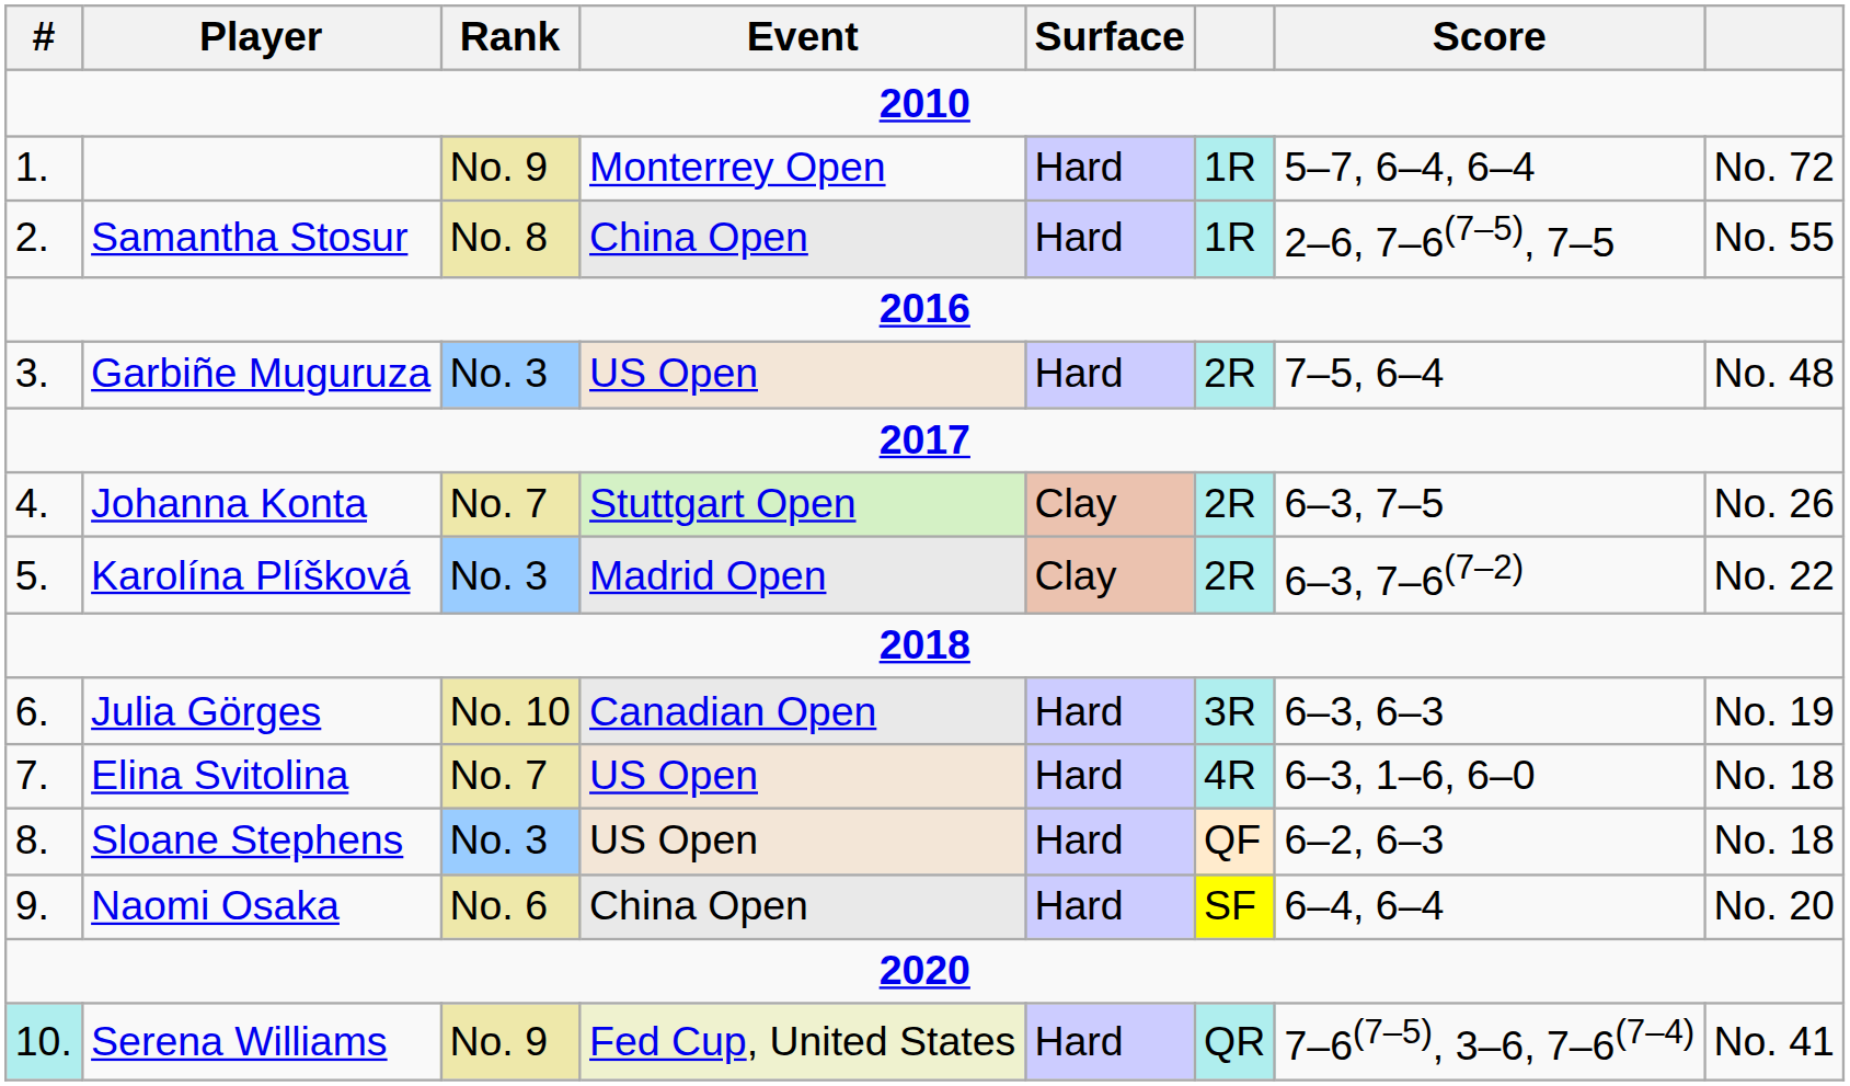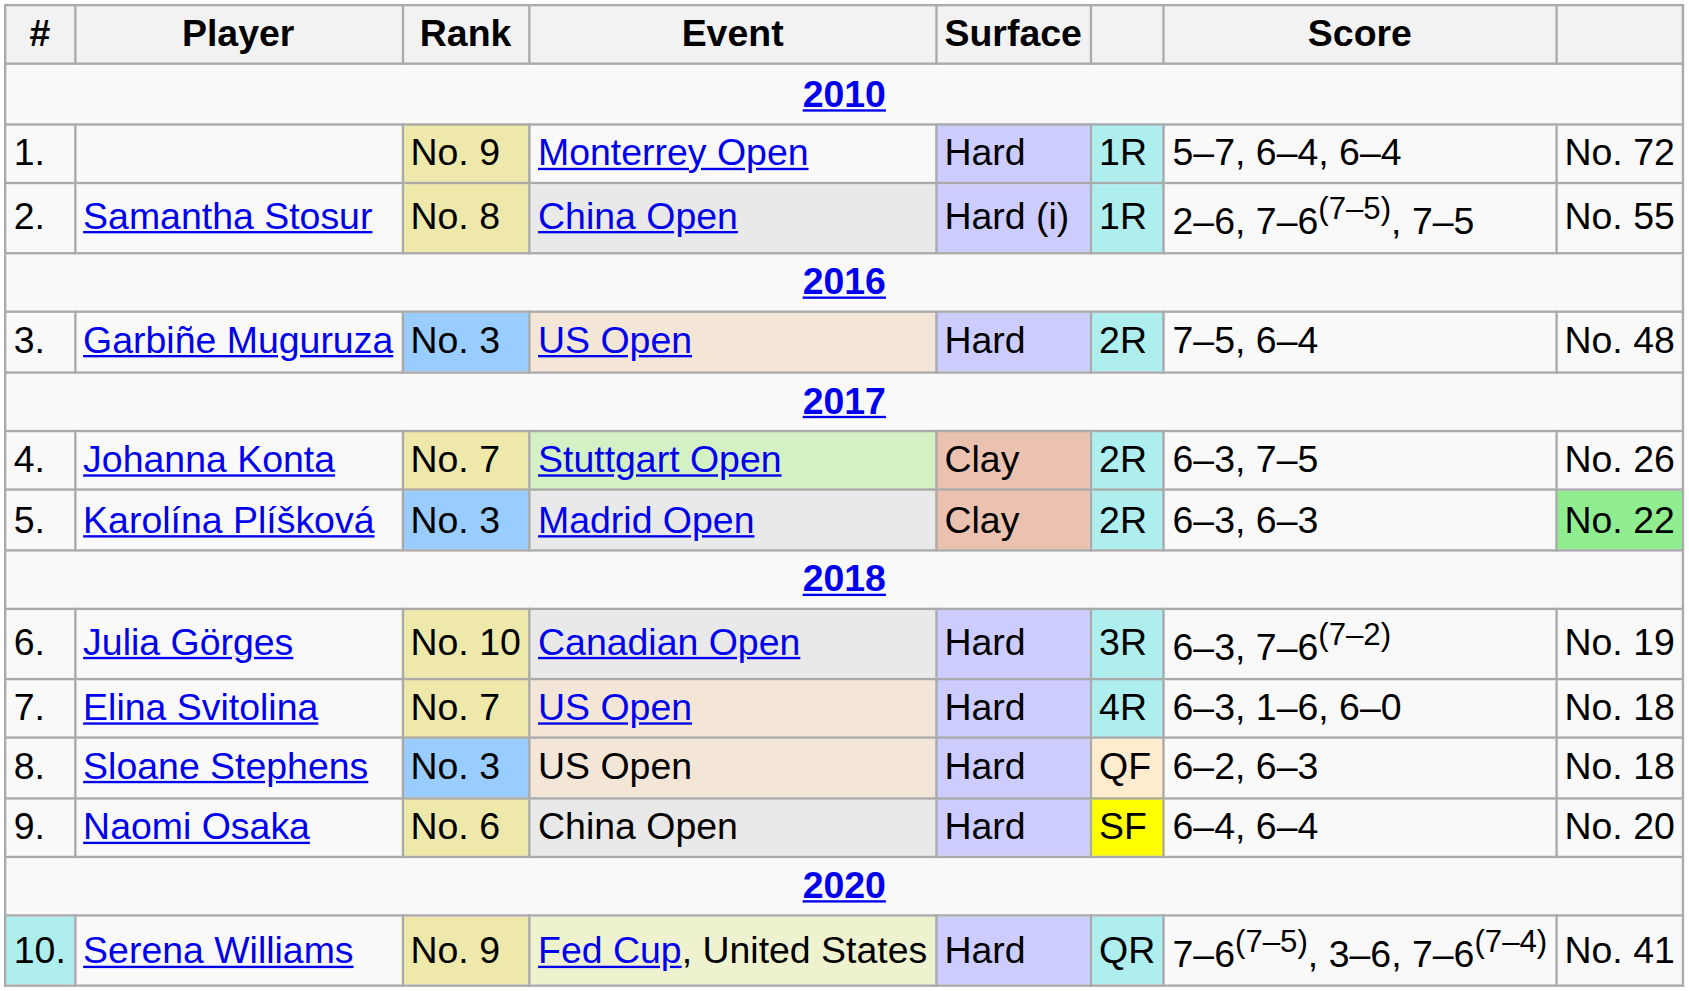 <table class="wikitable sortable">
 <tr>
 <th>#</th>
 <th>Player</th>
 <th>Rank</th>
 <th>Event</th>
 <th>Surface</th>
 <th></th>
 <th>Score</th>
 <th></th>
 </tr>
 <tr>
 <td colspan=8 style=text-align:center><strong><a href='#'>2010</a></strong></td>
 </tr>
 <tr>
 <td>1.</td>
 <td></td>
 <td bgcolor=EEE8AA>No. 9</td>
 <td bgcolor=><a href='#'>Monterrey Open</a></td>
 <td bgcolor=CCCCFF>Hard</td>
 <td bgcolor=afeeee>1R</td>
 <td>5–7, 6–4, 6–4</td>
 <td>No. 72</td>
 </tr>
 <tr>
 <td>2.</td>
 <td> <a href='#'>Samantha Stosur</a></td>
 <td bgcolor=EEE8AA>No. 8</td>
 <td bgcolor=e9e9e9><a href='#'>China Open</a></td>
-<td bgcolor=CCCCFF>Hard</td>
+<td bgcolor=ccccff>Hard (i)</td>
 <td bgcolor=afeeee>1R</td>
 <td>2–6, 7–6<sup>(7–5)</sup>, 7–5</td>
 <td>No. 55</td>
 </tr>
 <tr>
 <td colspan=8 style=text-align:center><strong><a href='#'>2016</a></strong></td>
 </tr>
 <tr>
 <td>3.</td>
 <td> <a href='#'>Garbiñe Muguruza</a></td>
 <td bgcolor=99ccff>No. 3</td>
 <td bgcolor=f3e6d7><a href='#'>US Open</a></td>
 <td bgcolor=CCCCFF>Hard</td>
 <td bgcolor=afeeee>2R</td>
 <td>7–5, 6–4</td>
 <td>No. 48</td>
 </tr>
 <tr>
 <td colspan=8 style=text-align:center><strong><a href='#'>2017</a></strong></td>
 </tr>
 <tr>
 <td>4.</td>
 <td> <a href='#'>Johanna Konta</a></td>
 <td bgcolor=EEE8AA>No. 7</td>
 <td bgcolor=#d4f1c5><a href='#'>Stuttgart Open</a></td>
 <td bgcolor=#EBC2AF>Clay</td>
 <td bgcolor=afeeee>2R</td>
 <td>6–3, 7–5</td>
 <td>No. 26</td>
 </tr>
 <tr>
 <td>5.</td>
 <td> <a href='#'>Karolína Plíšková</a></td>
 <td bgcolor=99ccff>No. 3</td>
 <td bgcolor=e9e9e9><a href='#'>Madrid Open</a></td>
 <td bgcolor=EBC2AF>Clay</td>
 <td bgcolor=afeeee>2R</td>
-<td>6–3, 7–6<sup>(7–2)</sup></td>
-<td>No. 22</td>
+<td>6–3, 6–3</td>
+<td style="background: lightgreen;">No. 22</td>
 </tr>
 <tr>
 <td colspan=8 style=text-align:center><strong><a href='#'>2018</a></strong></td>
 </tr>
 <tr>
 <td>6.</td>
 <td> <a href='#'>Julia Görges</a></td>
 <td bgcolor=EEE8AA>No. 10</td>
 <td bgcolor=e9e9e9><a href='#'>Canadian Open</a></td>
 <td bgcolor=CCCCFF>Hard</td>
 <td bgcolor=afeeee>3R</td>
-<td>6–3, 6–3</td>
+<td>6–3, 7–6<sup>(7–2)</sup></td>
 <td>No. 19</td>
 </tr>
 <tr>
 <td>7.</td>
 <td> <a href='#'>Elina Svitolina</a></td>
 <td bgcolor=EEE8AA>No. 7</td>
 <td bgcolor=f3e6d7><a href='#'>US Open</a></td>
 <td bgcolor=CCCCFF>Hard</td>
 <td bgcolor=afeeee>4R</td>
 <td>6–3, 1–6, 6–0</td>
 <td>No. 18</td>
 </tr>
 <tr>
 <td>8.</td>
 <td> <a href='#'>Sloane Stephens</a></td>
 <td bgcolor=99CCFF>No. 3</td>
 <td bgcolor=f3e6d7>US Open</td>
 <td bgcolor=CCCCFF>Hard</td>
 <td bgcolor=ffebcd>QF</td>
 <td>6–2, 6–3</td>
 <td>No. 18</td>
 </tr>
 <tr>
 <td>9.</td>
 <td> <a href='#'>Naomi Osaka</a></td>
 <td bgcolor=EEE8AA>No. 6</td>
 <td bgcolor=e9e9e9>China Open</td>
 <td bgcolor=CCCCFF>Hard</td>
 <td bgcolor=yellow>SF</td>
 <td>6–4, 6–4</td>
 <td>No. 20</td>
 </tr>
 <tr>
 <td colspan=8 style=text-align:center><strong><a href='#'>2020</a></strong></td>
 </tr>
 <tr>
 <td style="background: paleturquoise;">10.</td>
 <td> <a href='#'>Serena Williams</a></td>
 <td bgcolor=eee8aa>No. 9</td>
 <td bgcolor=eff2cf><a href='#'>Fed Cup</a>, United States</td>
 <td bgcolor=CCCCFF>Hard</td>
 <td bgcolor=afeeee>QR</td>
 <td>7–6<sup>(7–5)</sup>, 3–6, 7–6<sup>(7–4)</sup></td>
 <td>No. 41</td>
 </tr>
 </table>
